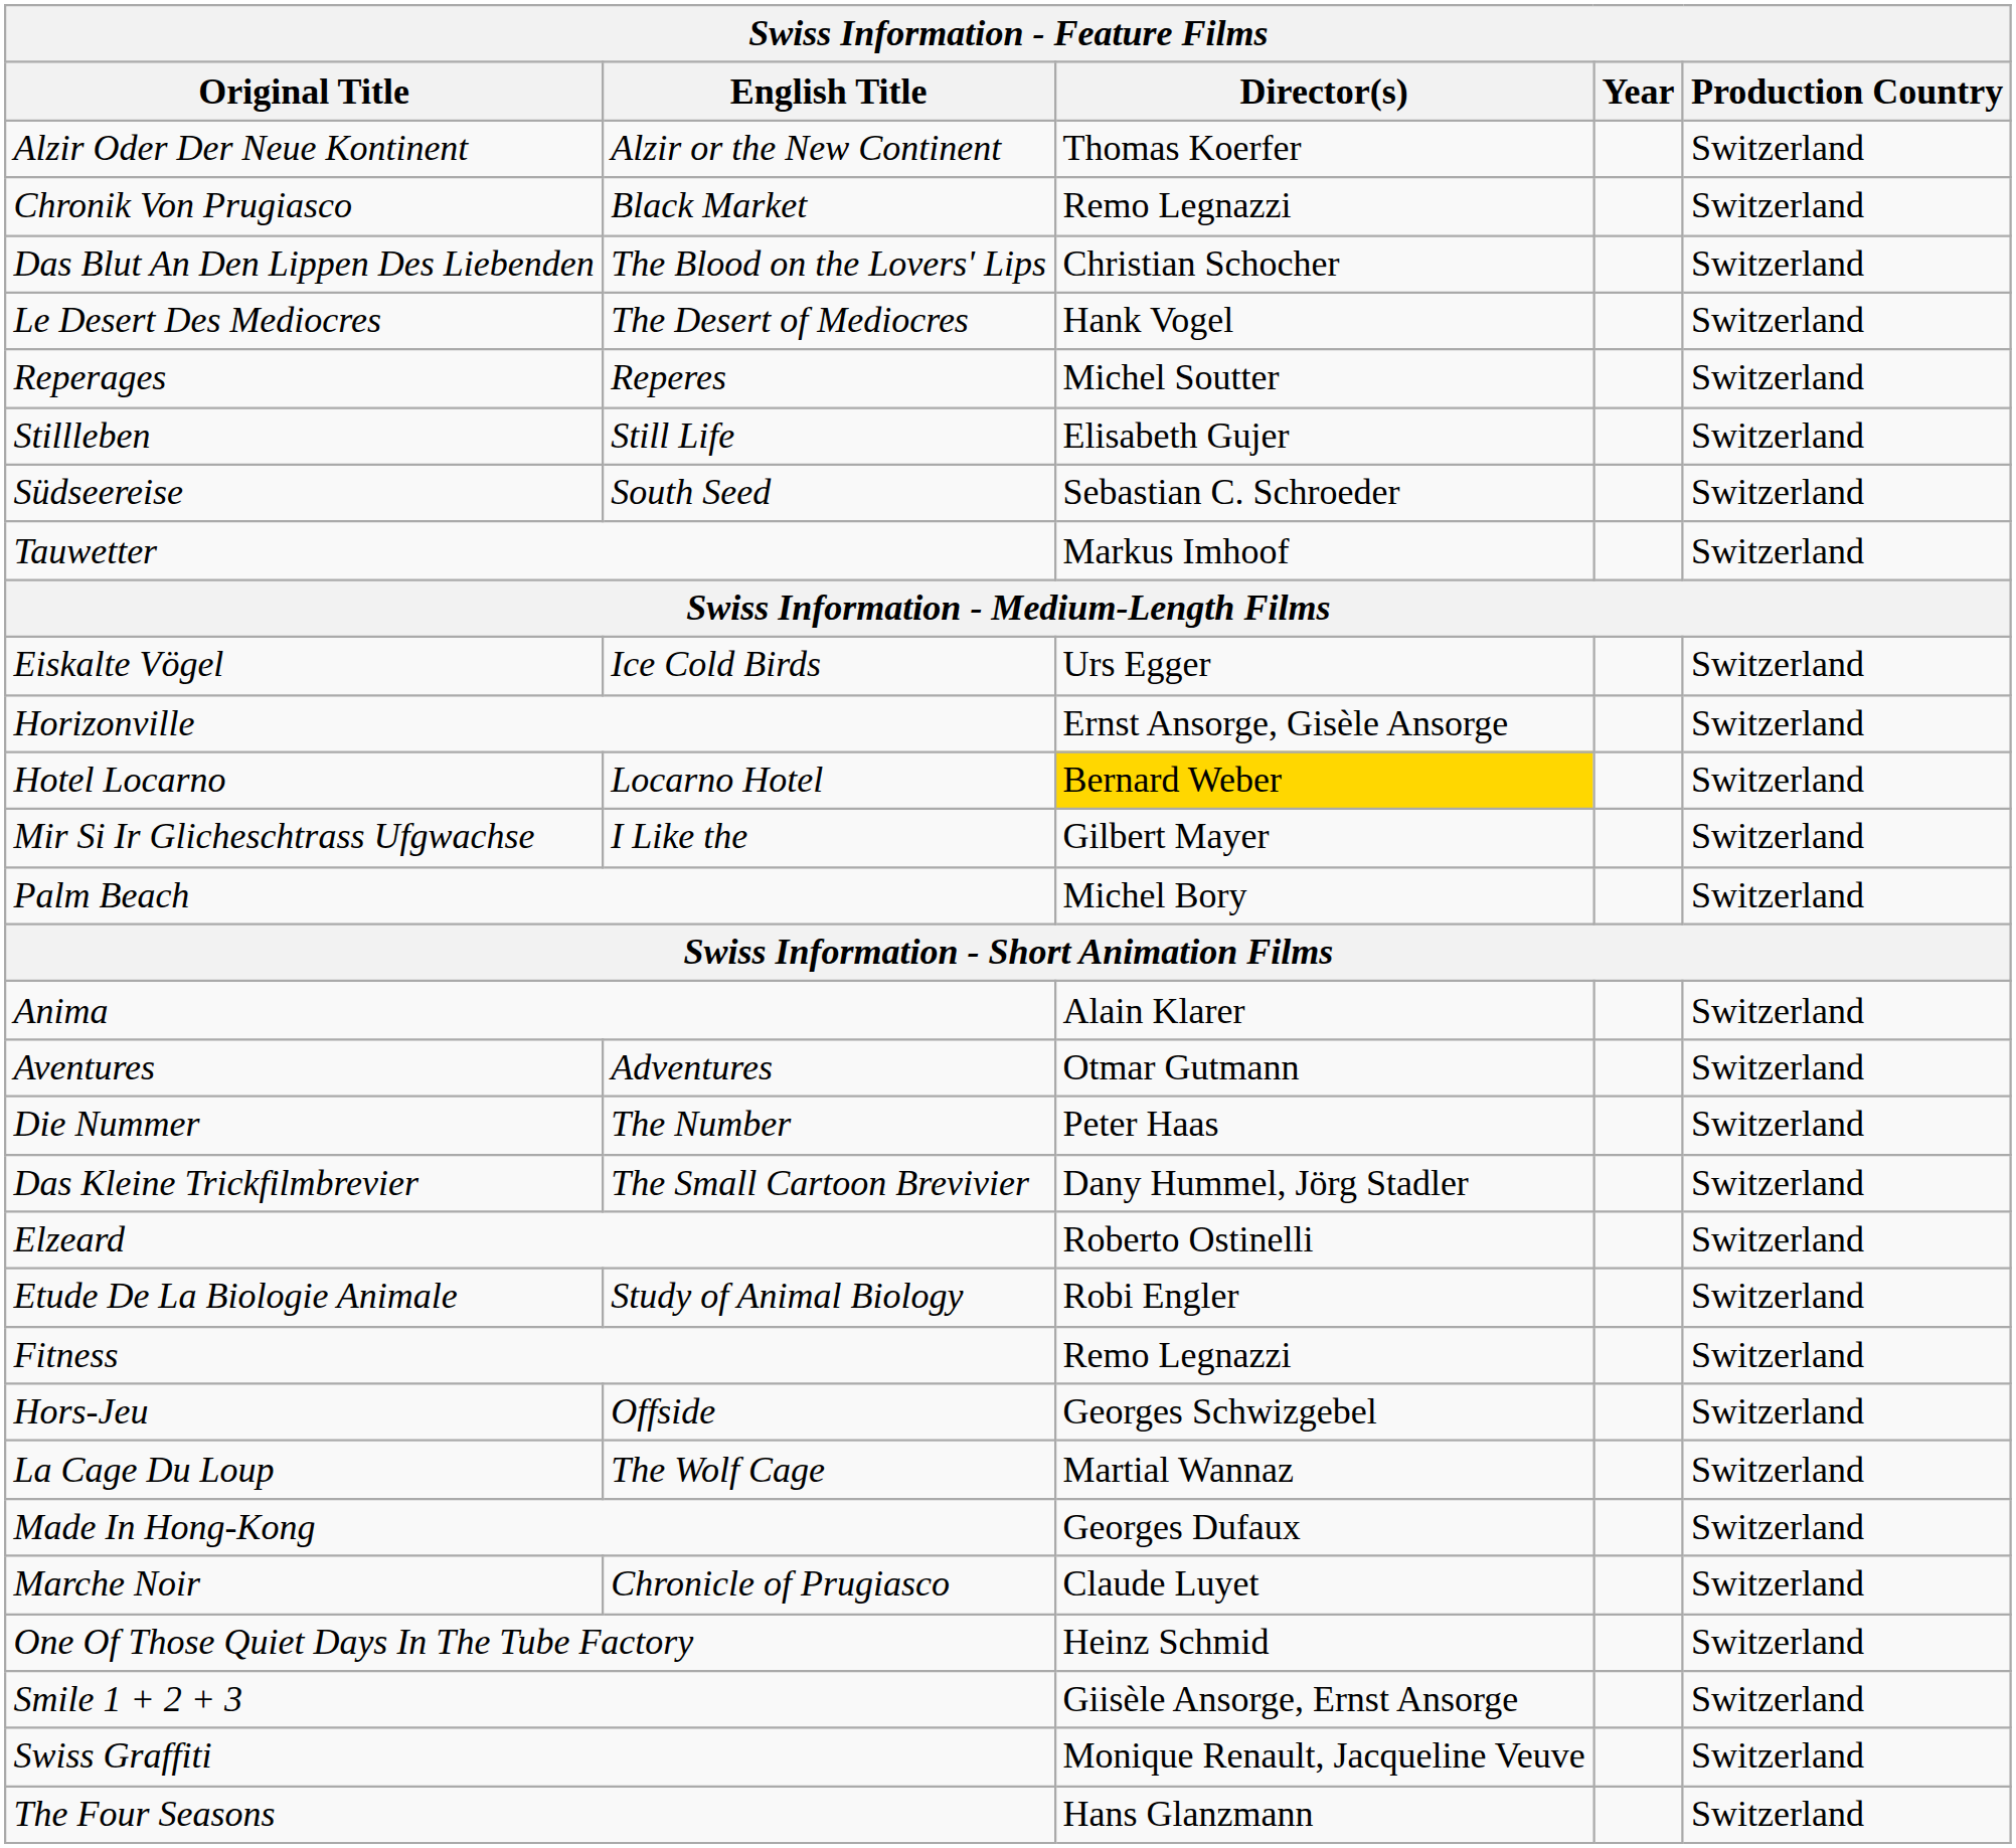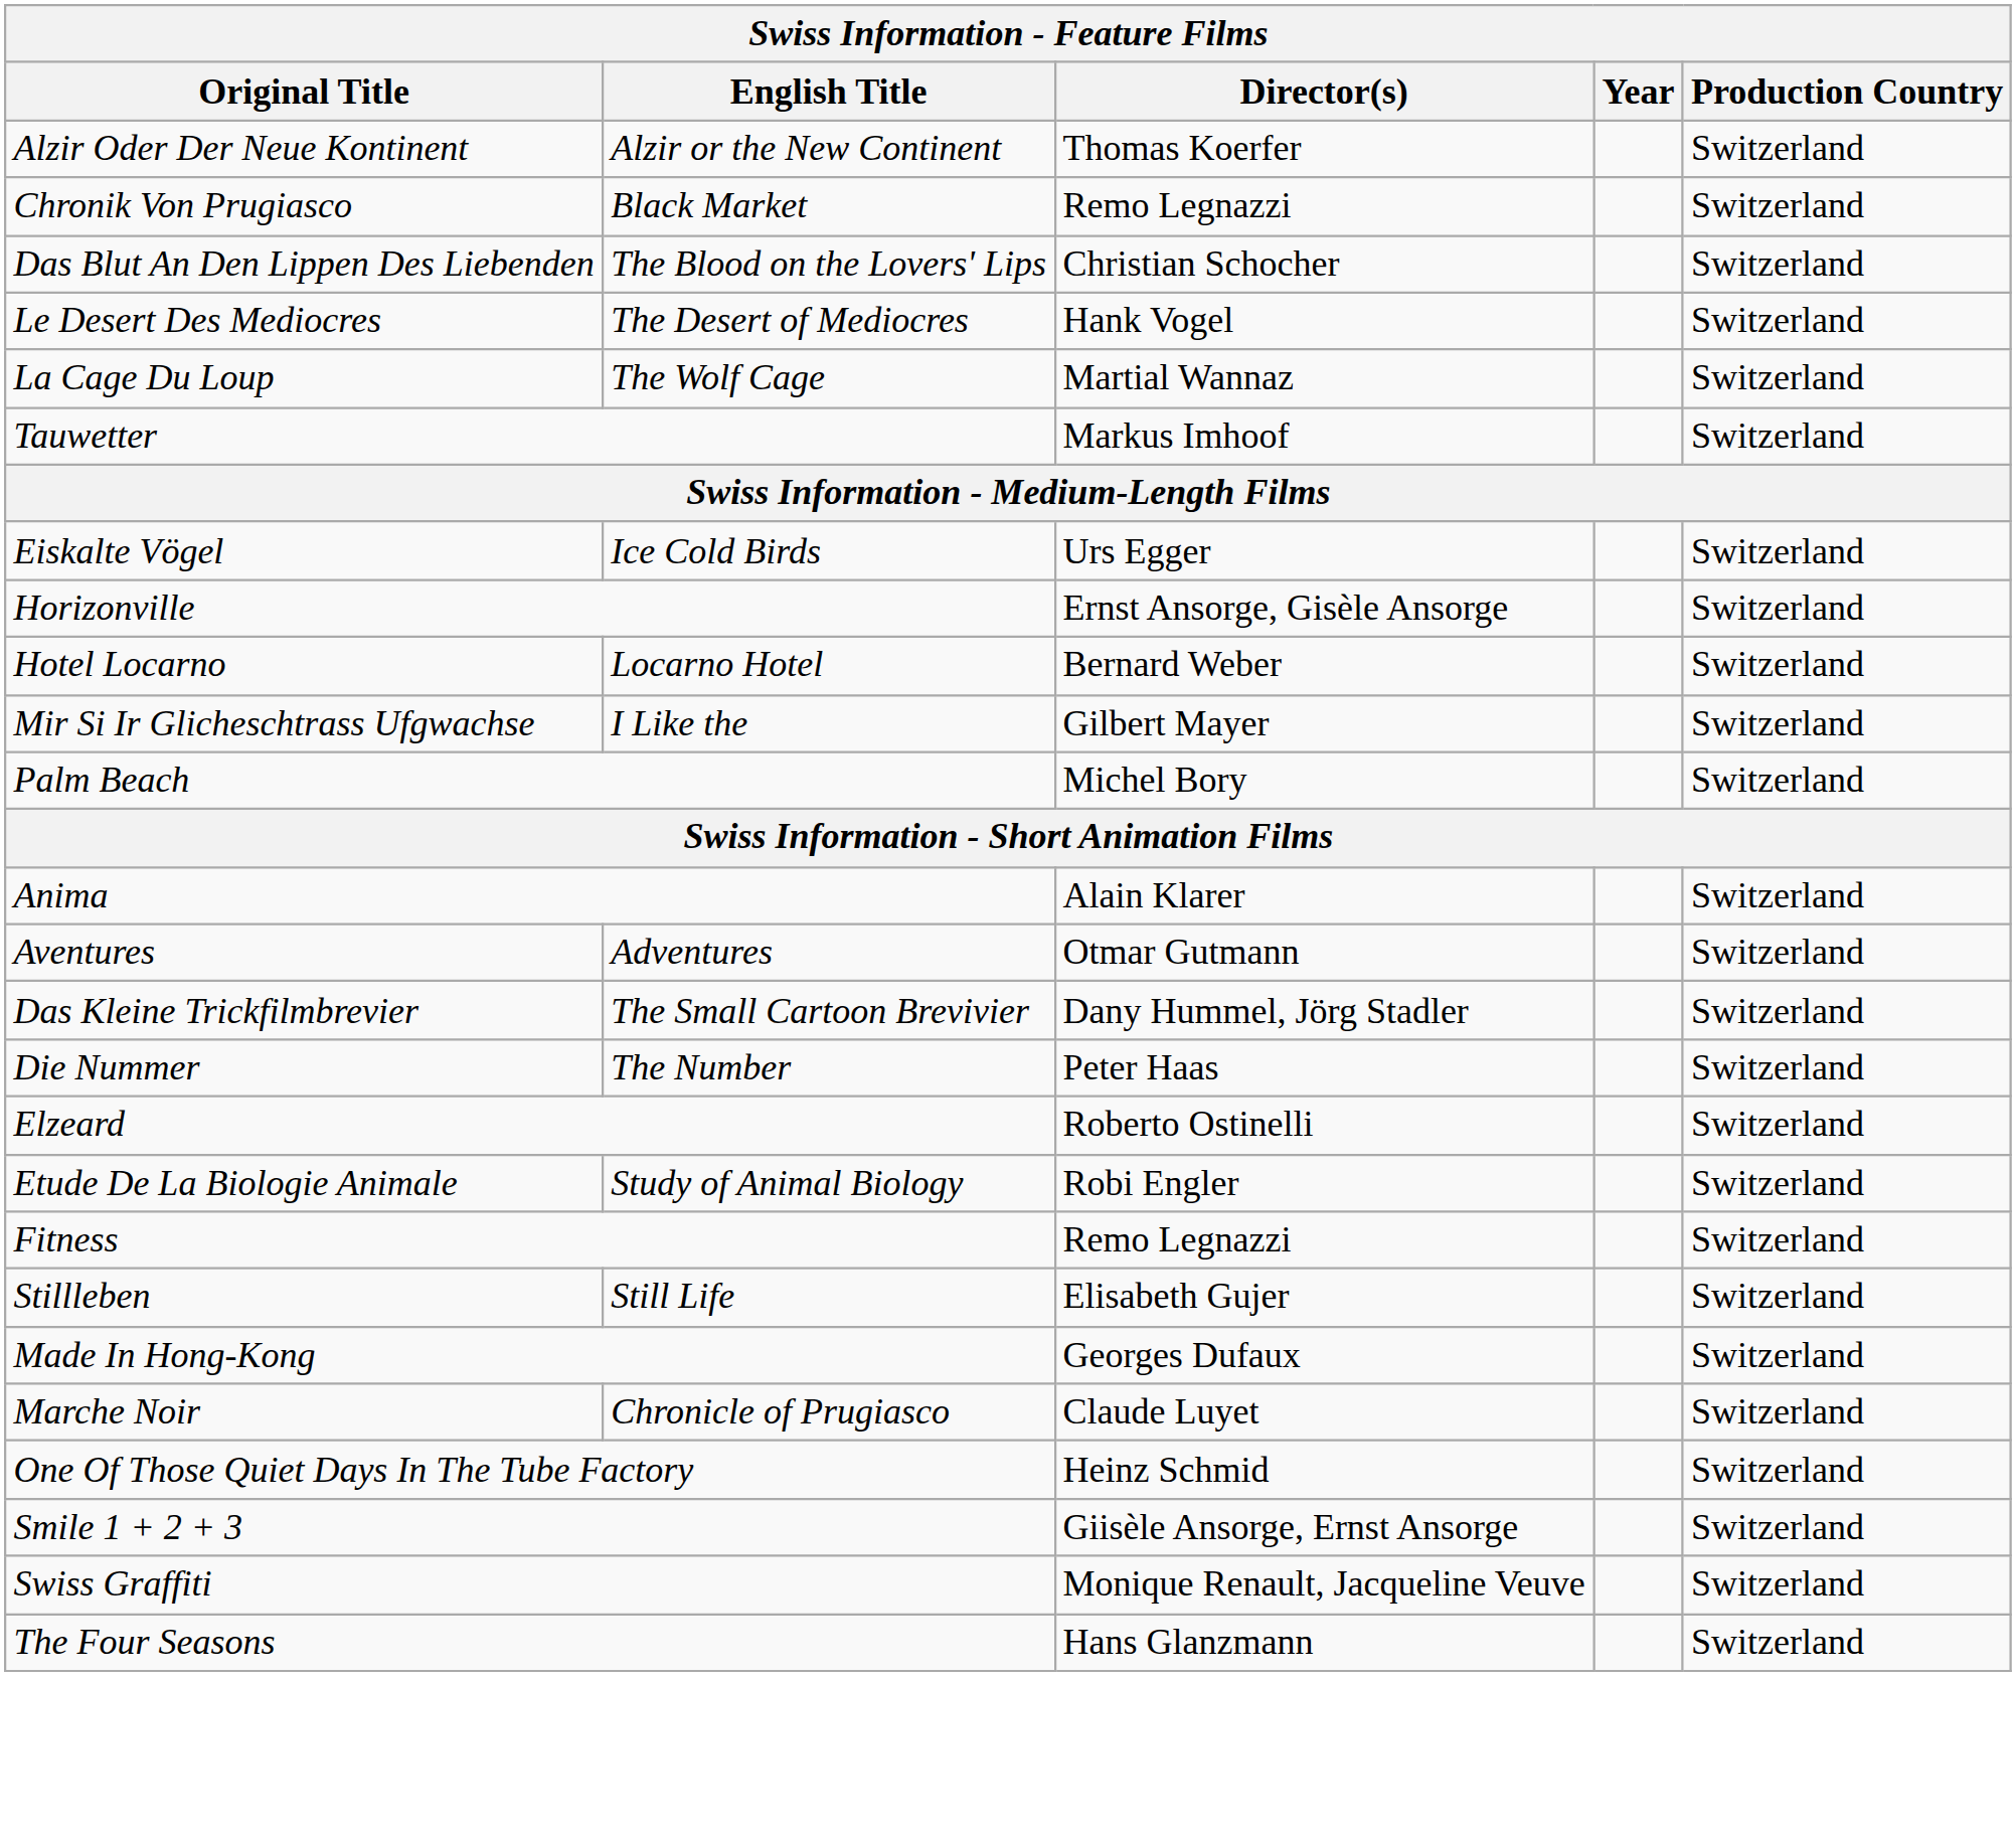 <table class="wikitable sortable">
 <tr>
 <th colspan="5"><em>Swiss Information - Feature Films</em></th>
 </tr>
 <tr>
 <th>Original Title</th>
 <th>English Title</th>
 <th>Director(s)</th>
 <th>Year</th>
 <th>Production Country</th>
 </tr>
 <tr>
 <td><em>Alzir Oder Der Neue Kontinent</em></td>
 <td><em>Alzir or the New Continent</em></td>
 <td>Thomas Koerfer</td>
 <td></td>
 <td>Switzerland</td>
 </tr>
 <tr>
 <td><em>Chronik Von Prugiasco</em></td>
 <td><em>Black Market</em></td>
 <td>Remo Legnazzi</td>
 <td></td>
 <td>Switzerland</td>
 </tr>
 <tr>
 <td><em>Das Blut An Den Lippen Des Liebenden</em></td>
 <td><em>The Blood on the Lovers' Lips</em></td>
 <td>Christian Schocher</td>
 <td></td>
 <td>Switzerland</td>
 </tr>
 <tr>
 <td><em>Le Desert Des Mediocres</em></td>
 <td><em>The Desert of Mediocres</em></td>
 <td>Hank Vogel</td>
 <td></td>
 <td>Switzerland</td>
 </tr>
 <tr>
-<td><em>Reperages</em></td>
-<td><em>Reperes</em></td>
-<td>Michel Soutter</td>
-<td></td>
-<td>Switzerland</td>
-</tr>
-<tr>
-<td><em>Stillleben</em></td>
-<td><em>Still Life</em></td>
-<td>Elisabeth Gujer</td>
-<td></td>
-<td>Switzerland</td>
-</tr>
-<tr>
-<td><em>Südseereise</em></td>
-<td><em>South Seed</em></td>
-<td>Sebastian C. Schroeder</td>
+<td><em>La Cage Du Loup</em></td>
+<td><em>The Wolf Cage</em></td>
+<td>Martial Wannaz</td>
 <td></td>
 <td>Switzerland</td>
 </tr>
 <tr>
 <td colspan="2"><em>Tauwetter</em></td>
 <td>Markus Imhoof</td>
 <td></td>
 <td>Switzerland</td>
 </tr>
 <tr>
 <th colspan="5"><em>Swiss Information - Medium-Length Films</em></th>
 </tr>
 <tr>
 <td><em>Eiskalte Vögel</em></td>
 <td><em>Ice Cold Birds</em></td>
 <td>Urs Egger</td>
 <td></td>
 <td>Switzerland</td>
 </tr>
 <tr>
 <td colspan="2"><em>Horizonville</em></td>
 <td>Ernst Ansorge, Gisèle Ansorge</td>
 <td></td>
 <td>Switzerland</td>
 </tr>
 <tr>
 <td><em>Hotel Locarno</em></td>
 <td><em>Locarno Hotel</em></td>
-<td style="background: gold;">Bernard Weber</td>
+<td>Bernard Weber</td>
 <td></td>
 <td>Switzerland</td>
 </tr>
 <tr>
 <td><em>Mir Si Ir Glicheschtrass Ufgwachse</em></td>
 <td><em>I Like the</em></td>
 <td>Gilbert Mayer</td>
 <td></td>
 <td>Switzerland</td>
 </tr>
 <tr>
 <td colspan="2"><em>Palm Beach</em></td>
 <td>Michel Bory</td>
 <td></td>
 <td>Switzerland</td>
 </tr>
 <tr>
 <th colspan="5"><em>Swiss Information - Short Animation Films</em></th>
 </tr>
 <tr>
 <td colspan="2"><em>Anima</em></td>
 <td>Alain Klarer</td>
 <td></td>
 <td>Switzerland</td>
 </tr>
 <tr>
 <td><em>Aventures</em></td>
 <td><em>Adventures</em></td>
 <td>Otmar Gutmann</td>
 <td></td>
 <td>Switzerland</td>
 </tr>
 <tr>
-<td><em>Die Nummer</em></td>
-<td><em>The Number</em></td>
-<td>Peter Haas</td>
+<td><em>Das Kleine Trickfilmbrevier</em></td>
+<td><em>The Small Cartoon Brevivier</em></td>
+<td>Dany Hummel, Jörg Stadler</td>
 <td></td>
 <td>Switzerland</td>
 </tr>
 <tr>
-<td><em>Das Kleine Trickfilmbrevier</em></td>
-<td><em>The Small Cartoon Brevivier</em></td>
-<td>Dany Hummel, Jörg Stadler</td>
+<td><em>Die Nummer</em></td>
+<td><em>The Number</em></td>
+<td>Peter Haas</td>
 <td></td>
 <td>Switzerland</td>
 </tr>
 <tr>
 <td colspan="2"><em>Elzeard</em></td>
 <td>Roberto Ostinelli</td>
 <td></td>
 <td>Switzerland</td>
 </tr>
 <tr>
 <td><em>Etude De La Biologie Animale</em></td>
 <td><em>Study of Animal Biology</em></td>
 <td>Robi Engler</td>
 <td></td>
 <td>Switzerland</td>
 </tr>
 <tr>
 <td colspan="2"><em>Fitness</em></td>
 <td>Remo Legnazzi</td>
 <td></td>
 <td>Switzerland</td>
 </tr>
 <tr>
-<td><em>Hors-Jeu</em></td>
-<td><em>Offside</em></td>
-<td>Georges Schwizgebel</td>
-<td></td>
-<td>Switzerland</td>
-</tr>
-<tr>
-<td><em>La Cage Du Loup</em></td>
-<td><em>The Wolf Cage</em></td>
-<td>Martial Wannaz</td>
+<td><em>Stillleben</em></td>
+<td><em>Still Life</em></td>
+<td>Elisabeth Gujer</td>
 <td></td>
 <td>Switzerland</td>
 </tr>
 <tr>
 <td colspan="2"><em>Made In Hong-Kong</em></td>
 <td>Georges Dufaux</td>
 <td></td>
 <td>Switzerland</td>
 </tr>
 <tr>
 <td><em>Marche Noir</em></td>
 <td><em>Chronicle of Prugiasco</em></td>
 <td>Claude Luyet</td>
 <td></td>
 <td>Switzerland</td>
 </tr>
 <tr>
 <td colspan="2"><em>One Of Those Quiet Days In The Tube Factory</em></td>
 <td>Heinz Schmid</td>
 <td></td>
 <td>Switzerland</td>
 </tr>
 <tr>
 <td colspan="2"><em>Smile 1 + 2 + 3</em></td>
 <td>Giisèle Ansorge, Ernst Ansorge</td>
 <td></td>
 <td>Switzerland</td>
 </tr>
 <tr>
 <td colspan="2"><em>Swiss Graffiti</em></td>
 <td>Monique Renault, Jacqueline Veuve</td>
 <td></td>
 <td>Switzerland</td>
 </tr>
 <tr>
 <td colspan="2"><em>The Four Seasons</em></td>
 <td>Hans Glanzmann</td>
 <td></td>
 <td>Switzerland</td>
 </tr>
 </table>
